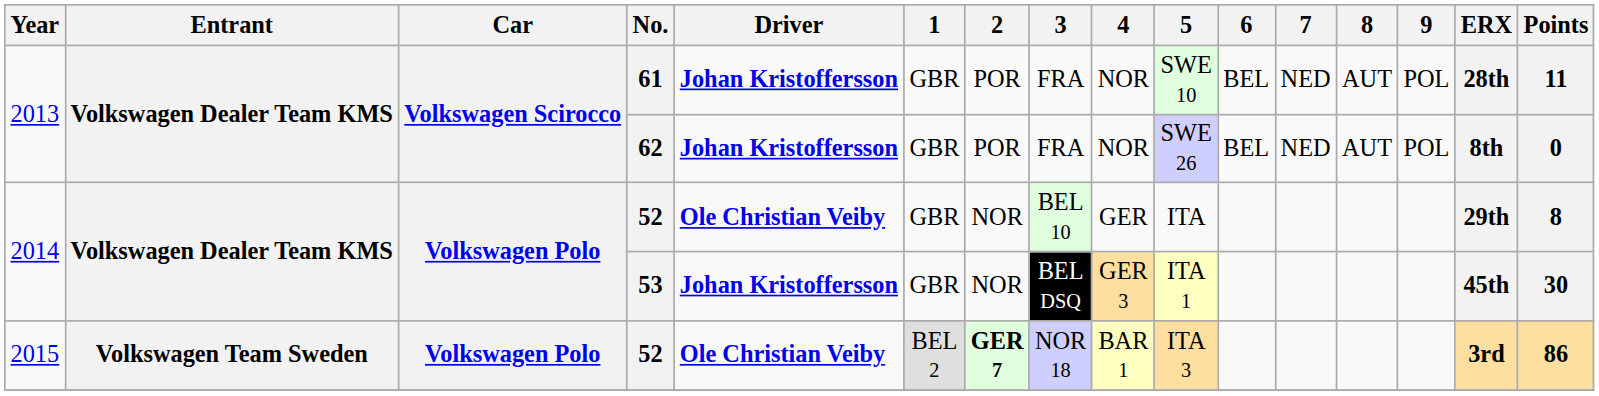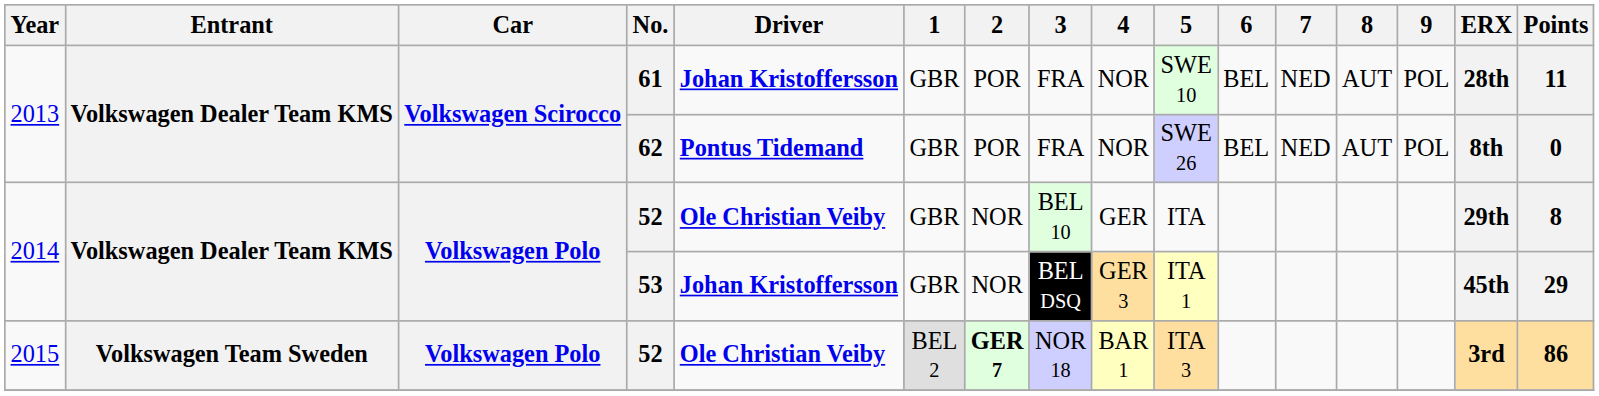 <table class="wikitable" border="1" style="text-align:center; font-size:90%;">
 <tr valign="top">
 <th>Year</th>
 <th>Entrant</th>
 <th>Car</th>
 <th>No.</th>
 <th>Driver</th>
 <th>1</th>
 <th>2</th>
 <th>3</th>
 <th>4</th>
 <th>5</th>
 <th>6</th>
 <th>7</th>
 <th>8</th>
 <th>9</th>
 <th>ERX</th>
 <th>Points</th>
 </tr>
 <tr>
 <td rowspan=2><a href='#'>2013</a></td>
 <th rowspan=2 align="left">Volkswagen Dealer Team KMS</th>
 <th rowspan=2 align="left"><a href='#'>Volkswagen Scirocco</a></th>
 <th>61</th>
 <td align="left"> <strong><a href='#'>Johan Kristoffersson</a></strong></td>
 <td>GBR</td>
 <td>POR</td>
 <td>FRA</td>
 <td>NOR</td>
 <td style="background:#DFFFDF;">SWE<br><small>10</small></td>
 <td>BEL</td>
 <td>NED</td>
 <td>AUT</td>
 <td>POL</td>
 <th>28th</th>
 <th>11</th>
 </tr>
 <tr>
 <th>62</th>
-<td align="left"> <strong><a href='#'>Johan Kristoffersson</a></strong></td>
+<td align="left"> <strong><a href='#'>Pontus Tidemand</a></strong></td>
 <td>GBR</td>
 <td>POR</td>
 <td>FRA</td>
 <td>NOR</td>
 <td style="background:#CFCFFF;">SWE<br><small>26</small></td>
 <td>BEL</td>
 <td>NED</td>
 <td>AUT</td>
 <td>POL</td>
 <th>8th</th>
 <th>0</th>
 </tr>
 <tr>
 <td rowspan=2><a href='#'>2014</a></td>
 <th rowspan=2>Volkswagen Dealer Team KMS</th>
 <th rowspan=2><a href='#'>Volkswagen Polo</a></th>
 <th>52</th>
 <td align="left"> <strong><a href='#'>Ole Christian Veiby</a></strong></td>
 <td>GBR</td>
 <td>NOR</td>
 <td style="background:#DFFFDF;">BEL<br><small>10</small></td>
 <td>GER</td>
 <td>ITA</td>
 <td></td>
 <td></td>
 <td></td>
 <td></td>
 <th>29th</th>
 <th>8</th>
 </tr>
 <tr>
 <th>53</th>
 <td align="left"> <strong><a href='#'>Johan Kristoffersson</a></strong></td>
 <td>GBR</td>
 <td>NOR</td>
 <td style="background:#000000; color:white"><span>BEL<br><small>DSQ</small></span></td>
 <td style="background:#FFDF9F;">GER<br><small>3</small></td>
 <td style="background:#FFFFBF;">ITA<br><small>1</small></td>
 <td></td>
 <td></td>
 <td></td>
 <td></td>
 <th>45th</th>
-<th>30</th>
+<th>29</th>
 </tr>
 <tr>
 <td><a href='#'>2015</a></td>
 <th>Volkswagen Team Sweden</th>
 <th><a href='#'>Volkswagen Polo</a></th>
 <th>52</th>
 <td align="left"> <strong><a href='#'>Ole Christian Veiby</a></strong></td>
 <td style="background:#DFDFDF;">BEL<br><small>2</small></td>
 <td style="background:#DFFFDF;"><strong>GER<br><small>7</small></strong></td>
 <td style="background:#CFCFFF;">NOR<br><small>18</small></td>
 <td style="background:#FFFFBF;">BAR<br><small>1</small></td>
 <td style="background:#FFDF9F;">ITA<br><small>3</small></td>
 <td></td>
 <td></td>
 <td></td>
 <td></td>
 <th style="background:#FFDF9F;">3rd</th>
 <th style="background:#FFDF9F;">86</th>
 </tr>
 <tr>
 </tr>
 </table>
